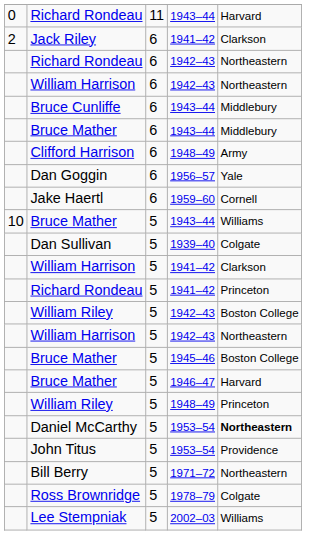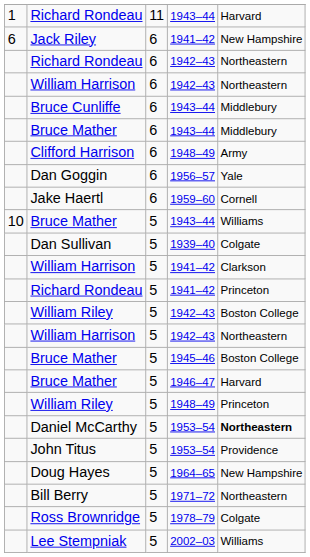 <table class="wikitable">
 <tr>
 </tr>
 <tr>
-<td>0</td>
+<td>1</td>
 <td><a href='#'>Richard Rondeau</a></td>
 <td>11</td>
 <td style="font-size:80%;"><a href='#'>1943–44</a></td>
 <td style="font-size:80%;">Harvard</td>
 </tr>
 <tr>
-<td>2</td>
+<td>6</td>
 <td><a href='#'>Jack Riley</a></td>
 <td>6</td>
 <td style="font-size:80%;"><a href='#'>1941–42</a></td>
-<td style="font-size:80%;">Clarkson</td>
+<td style="font-size:80%;">New Hampshire</td>
 </tr>
 <tr>
 <td></td>
 <td><a href='#'>Richard Rondeau</a></td>
 <td>6</td>
 <td style="font-size:80%;"><a href='#'>1942–43</a></td>
 <td style="font-size:80%;">Northeastern</td>
 </tr>
 <tr>
 <td></td>
 <td><a href='#'>William Harrison</a></td>
 <td>6</td>
 <td style="font-size:80%;"><a href='#'>1942–43</a></td>
 <td style="font-size:80%;">Northeastern</td>
 </tr>
 <tr>
 <td></td>
 <td><a href='#'>Bruce Cunliffe</a></td>
 <td>6</td>
 <td style="font-size:80%;"><a href='#'>1943–44</a></td>
 <td style="font-size:80%;">Middlebury</td>
 </tr>
 <tr>
 <td></td>
 <td><a href='#'>Bruce Mather</a></td>
 <td>6</td>
 <td style="font-size:80%;"><a href='#'>1943–44</a></td>
 <td style="font-size:80%;">Middlebury</td>
 </tr>
 <tr>
 <td></td>
 <td><a href='#'>Clifford Harrison</a></td>
 <td>6</td>
 <td style="font-size:80%;"><a href='#'>1948–49</a></td>
 <td style="font-size:80%;">Army</td>
 </tr>
 <tr>
 <td></td>
 <td>Dan Goggin</td>
 <td>6</td>
 <td style="font-size:80%;"><a href='#'>1956–57</a></td>
 <td style="font-size:80%;">Yale</td>
 </tr>
 <tr>
 <td></td>
 <td>Jake Haertl</td>
 <td>6</td>
 <td style="font-size:80%;"><a href='#'>1959–60</a></td>
 <td style="font-size:80%;">Cornell</td>
 </tr>
 <tr>
 <td>10</td>
 <td><a href='#'>Bruce Mather</a></td>
 <td>5</td>
 <td style="font-size:80%;"><a href='#'>1943–44</a></td>
 <td style="font-size:80%;">Williams</td>
 </tr>
 <tr>
 <td></td>
 <td>Dan Sullivan</td>
 <td>5</td>
 <td style="font-size:80%;"><a href='#'>1939–40</a></td>
 <td style="font-size:80%;">Colgate</td>
 </tr>
 <tr>
 <td></td>
 <td><a href='#'>William Harrison</a></td>
 <td>5</td>
 <td style="font-size:80%;"><a href='#'>1941–42</a></td>
 <td style="font-size:80%;">Clarkson</td>
 </tr>
 <tr>
 <td></td>
 <td><a href='#'>Richard Rondeau</a></td>
 <td>5</td>
 <td style="font-size:80%;"><a href='#'>1941–42</a></td>
 <td style="font-size:80%;">Princeton</td>
 </tr>
 <tr>
 <td></td>
 <td><a href='#'>William Riley</a></td>
 <td>5</td>
 <td style="font-size:80%;"><a href='#'>1942–43</a></td>
 <td style="font-size:80%;">Boston College</td>
 </tr>
 <tr>
 <td></td>
 <td><a href='#'>William Harrison</a></td>
 <td>5</td>
 <td style="font-size:80%;"><a href='#'>1942–43</a></td>
 <td style="font-size:80%;">Northeastern</td>
 </tr>
 <tr>
 <td></td>
 <td><a href='#'>Bruce Mather</a></td>
 <td>5</td>
 <td style="font-size:80%;"><a href='#'>1945–46</a></td>
 <td style="font-size:80%;">Boston College</td>
 </tr>
 <tr>
 <td></td>
 <td><a href='#'>Bruce Mather</a></td>
 <td>5</td>
 <td style="font-size:80%;"><a href='#'>1946–47</a></td>
 <td style="font-size:80%;">Harvard</td>
 </tr>
 <tr>
 <td></td>
 <td><a href='#'>William Riley</a></td>
 <td>5</td>
 <td style="font-size:80%;"><a href='#'>1948–49</a></td>
 <td style="font-size:80%;">Princeton</td>
 </tr>
 <tr>
 <td></td>
 <td>Daniel McCarthy</td>
 <td>5</td>
 <td style="font-size:80%;"><a href='#'>1953–54</a></td>
 <td style="font-size:80%;"><strong>Northeastern</strong></td>
 </tr>
 <tr>
 <td></td>
 <td>John Titus</td>
 <td>5</td>
 <td style="font-size:80%;"><a href='#'>1953–54</a></td>
 <td style="font-size:80%;">Providence</td>
 </tr>
 <tr>
 <td></td>
+<td>Doug Hayes</td>
+<td>5</td>
+<td style="font-size:80%;"><a href='#'>1964–65</a></td>
+<td style="font-size:80%;">New Hampshire</td>
+</tr>
+<tr>
+<td></td>
 <td>Bill Berry</td>
 <td>5</td>
 <td style="font-size:80%;"><a href='#'>1971–72</a></td>
 <td style="font-size:80%;">Northeastern</td>
 </tr>
 <tr>
 <td></td>
 <td><a href='#'>Ross Brownridge</a></td>
 <td>5</td>
 <td style="font-size:80%;"><a href='#'>1978–79</a></td>
 <td style="font-size:80%;">Colgate</td>
 </tr>
 <tr>
 <td></td>
 <td><a href='#'>Lee Stempniak</a></td>
 <td>5</td>
 <td style="font-size:80%;"><a href='#'>2002–03</a></td>
 <td style="font-size:80%;">Williams</td>
 </tr>
 </table>
